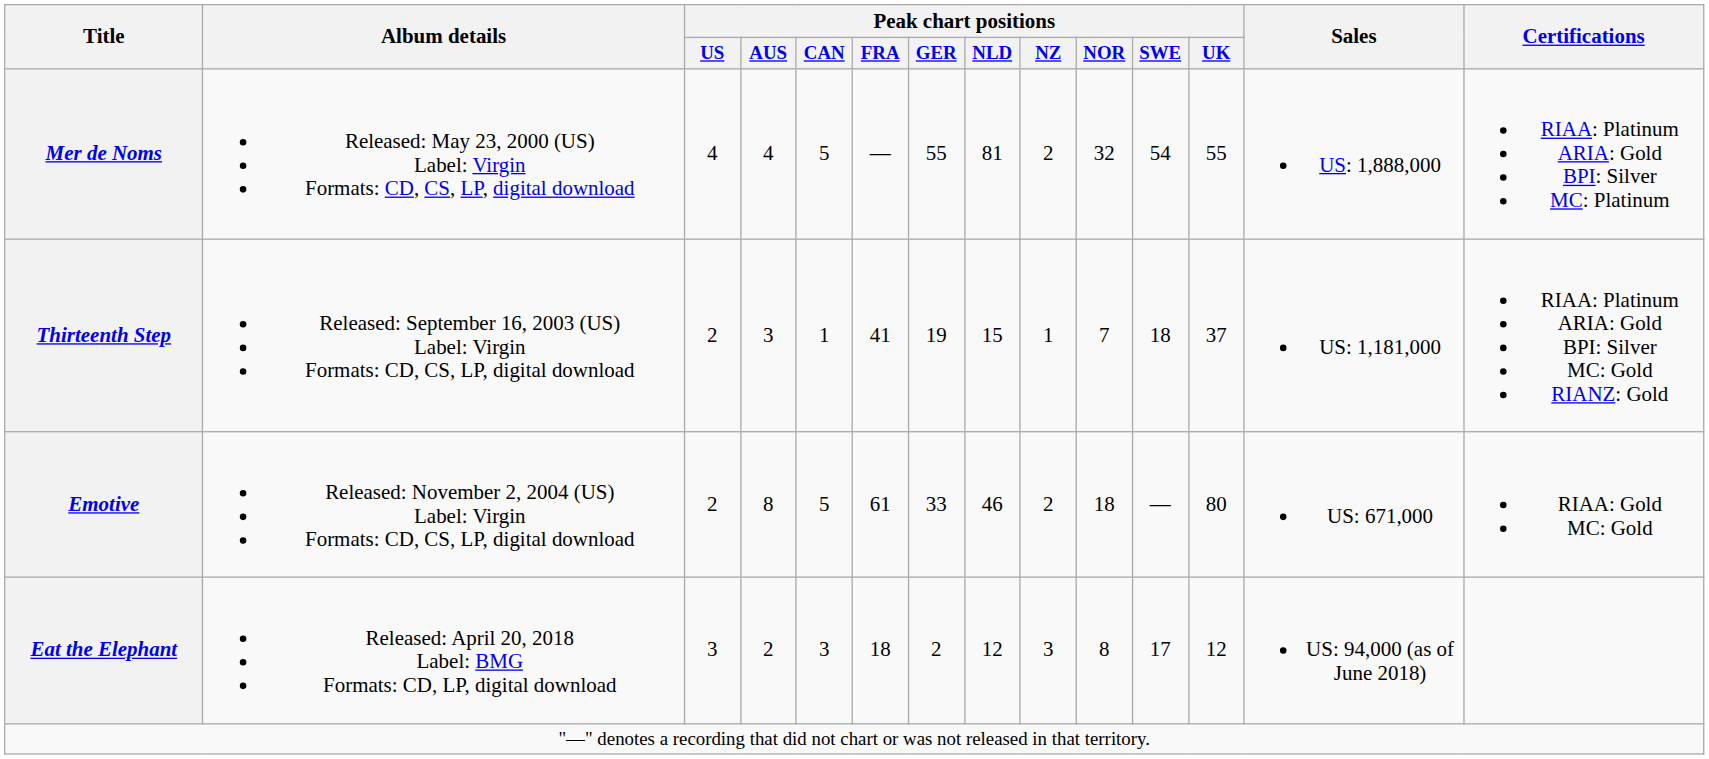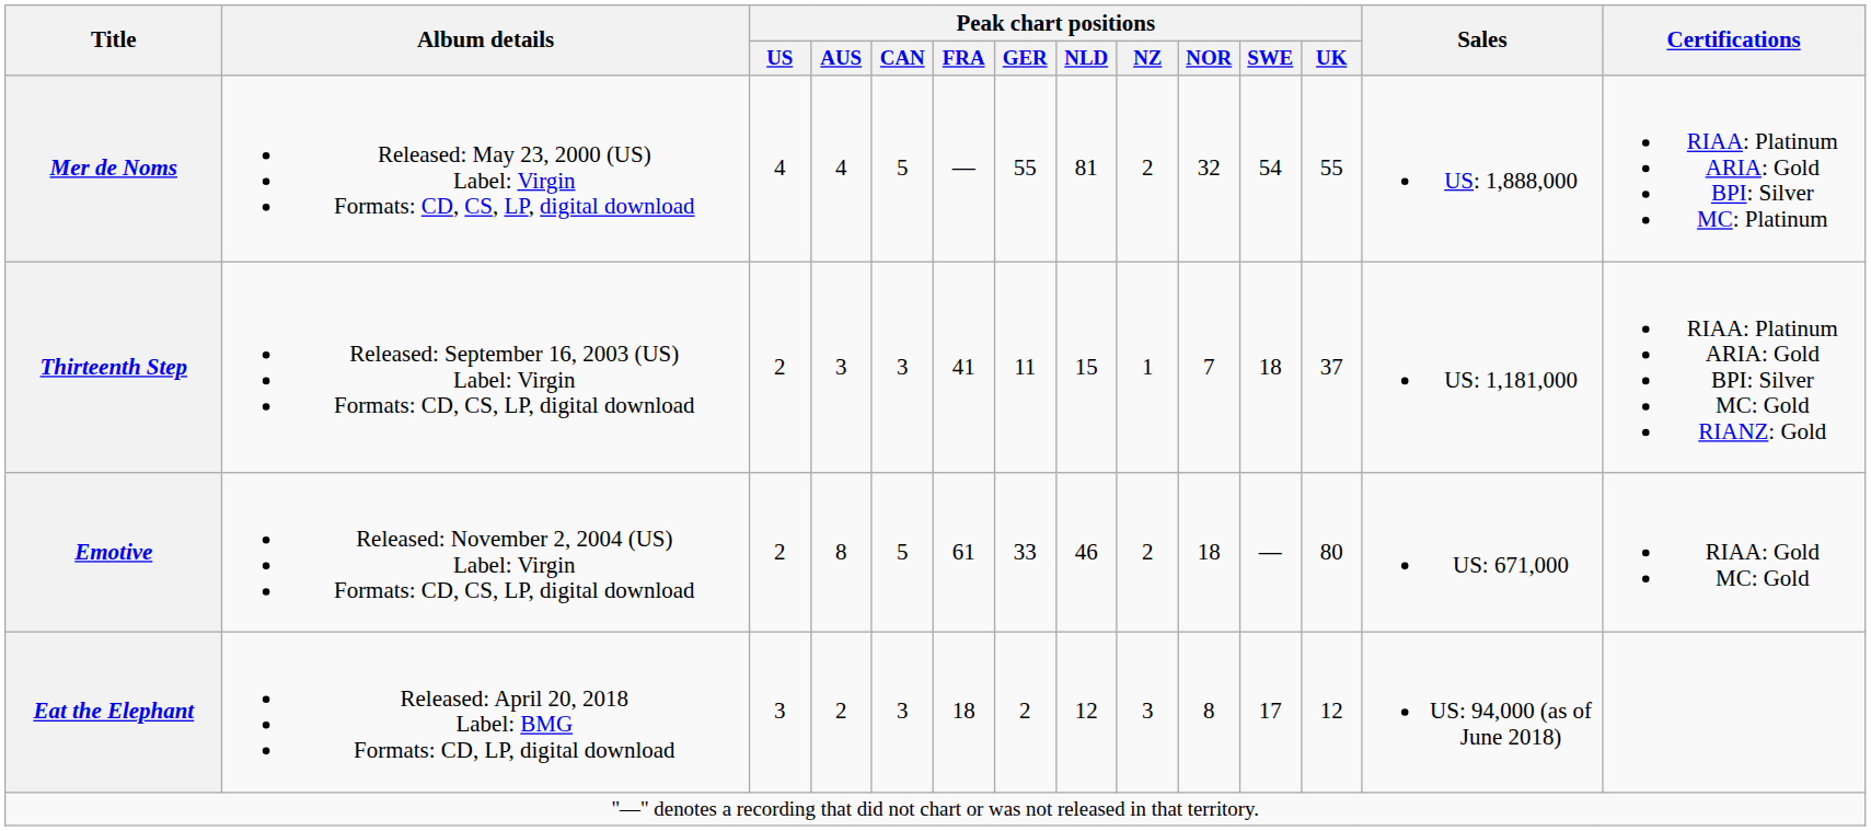 <table class="wikitable plainrowheaders" style="text-align:center;">
 <tr>
 <th scope="col" rowspan="2" style="width:9em;">Title</th>
 <th scope="col" rowspan="2" style="width:22.5em;">Album details</th>
 <th scope="col" colspan="10">Peak chart positions</th>
 <th scope="col" rowspan="2" style="width:10em;">Sales</th>
 <th scope="col" rowspan="2" style="width:11em;"><a href='#'>Certifications</a></th>
 </tr>
 <tr>
 <th scope="col" style="width:2.5em;font-size:90%;"><a href='#'>US</a><br></th>
 <th scope="col" style="width:2.5em;font-size:90%;"><a href='#'>AUS</a><br></th>
 <th scope="col" style="width:2.5em;font-size:90%;"><a href='#'>CAN</a><br></th>
 <th scope="col" style="width:2.5em;font-size:90%;"><a href='#'>FRA</a><br></th>
 <th scope="col" style="width:2.5em;font-size:90%;"><a href='#'>GER</a><br></th>
 <th scope="col" style="width:2.5em;font-size:90%;"><a href='#'>NLD</a><br></th>
 <th scope="col" style="width:2.5em;font-size:90%;"><a href='#'>NZ</a><br></th>
 <th scope="col" style="width:2.5em;font-size:90%;"><a href='#'>NOR</a><br></th>
 <th scope="col" style="width:2.5em;font-size:90%;"><a href='#'>SWE</a><br></th>
 <th scope="col" style="width:2.5em;font-size:90%;"><a href='#'>UK</a><br></th>
 </tr>
 <tr>
 <th scope="row"><em><a href='#'>Mer de Noms</a></em></th>
 <td><br><ul><li>Released: May 23, 2000 <span>(US)</span></li><li>Label: <a href='#'>Virgin</a></li><li>Formats: <a href='#'>CD</a>, <a href='#'>CS</a>, <a href='#'>LP</a>, <a href='#'>digital download</a></li></ul></td>
 <td>4</td>
 <td>4</td>
 <td>5</td>
 <td>—</td>
 <td>55</td>
 <td>81</td>
 <td>2</td>
 <td>32</td>
 <td>54</td>
 <td>55</td>
 <td><br><ul><li><a href='#'>US</a>: 1,888,000</li></ul></td>
 <td><br><ul><li><a href='#'>RIAA</a>: Platinum</li><li><a href='#'>ARIA</a>: Gold</li><li><a href='#'>BPI</a>: Silver</li><li><a href='#'>MC</a>: Platinum</li></ul></td>
 </tr>
 <tr>
 <th scope="row"><em><a href='#'>Thirteenth Step</a></em></th>
 <td><br><ul><li>Released: September 16, 2003 <span>(US)</span></li><li>Label: Virgin</li><li>Formats: CD, CS, LP, digital download</li></ul></td>
 <td>2</td>
 <td>3</td>
-<td>1</td>
+<td>3</td>
 <td>41</td>
-<td>19</td>
+<td>11</td>
 <td>15</td>
 <td>1</td>
 <td>7</td>
 <td>18</td>
 <td>37</td>
 <td><br><ul><li>US: 1,181,000</li></ul></td>
 <td><br><ul><li>RIAA: Platinum</li><li>ARIA: Gold</li><li>BPI: Silver</li><li>MC: Gold</li><li><a href='#'>RIANZ</a>: Gold</li></ul></td>
 </tr>
 <tr>
 <th scope="row"><em><a href='#'>Emotive</a></em></th>
 <td><br><ul><li>Released: November 2, 2004 <span>(US)</span></li><li>Label: Virgin</li><li>Formats: CD, CS, LP, digital download</li></ul></td>
 <td>2</td>
 <td>8</td>
 <td>5</td>
 <td>61</td>
 <td>33</td>
 <td>46</td>
 <td>2</td>
 <td>18</td>
 <td>—</td>
 <td>80</td>
 <td><br><ul><li>US: 671,000</li></ul></td>
 <td><br><ul><li>RIAA: Gold</li><li>MC: Gold</li></ul></td>
 </tr>
 <tr>
 <th scope="row"><em><a href='#'>Eat the Elephant</a></em></th>
 <td><br><ul><li>Released: April 20, 2018</li><li>Label: <a href='#'>BMG</a></li><li>Formats: CD, LP, digital download</li></ul></td>
 <td>3</td>
 <td>2</td>
 <td>3</td>
 <td>18</td>
 <td>2</td>
 <td>12</td>
 <td>3</td>
 <td>8</td>
 <td>17</td>
 <td>12</td>
 <td><br><ul><li>US: 94,000 (as of June 2018)</li></ul></td>
 <td></td>
 </tr>
 <tr>
 <td colspan="15" style="font-size:90%">"—" denotes a recording that did not chart or was not released in that territory.</td>
 </tr>
 </table>
